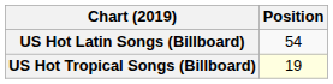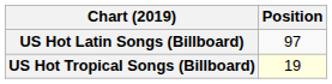 <table class="wikitable sortable plainrowheaders" style="text-align:center">
 <tr>
 <th scope="col">Chart (2019)</th>
 <th scope="col">Position</th>
 </tr>
 <tr>
 <th scope="row">US Hot Latin Songs (Billboard)</th>
-<td>54</td>
+<td>97</td>
 </tr>
 <tr>
 <th scope="row">US Hot Tropical Songs (Billboard)</th>
 <td style="background: lightyellow;">19</td>
 </tr>
 </table>
